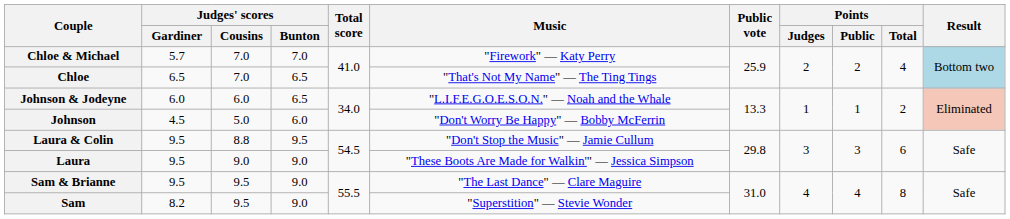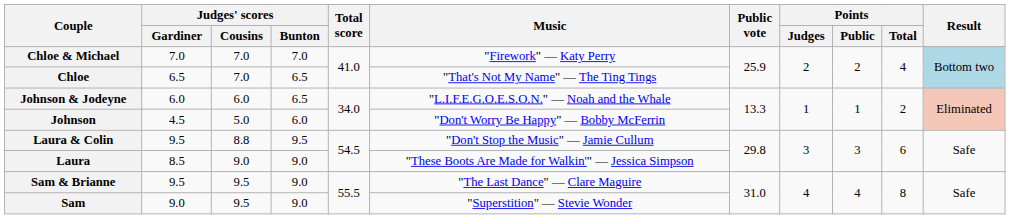 <table class="wikitable sortable" style="text-align:center; font-size:90%; width:90%">
 <tr>
 <th scope="col" rowspan=2>Couple</th>
 <th scope="col" colspan=3 class="unsortable">Judges' scores</th>
 <th scope="col" rowspan=2>Total<br>score</th>
 <th scope="col" rowspan=2 class="unsortable">Music</th>
 <th scope="col" rowspan=2>Public<br>vote</th>
 <th scope="col" colspan=3 class="unsortable">Points</th>
 <th scope="col" rowspan=2 class="unsortable">Result</th>
 </tr>
 <tr>
 <th class="unsortable">Gardiner</th>
 <th class="unsortable">Cousins</th>
 <th class="unsortable">Bunton</th>
 <th class="unsortable">Judges</th>
 <th class="unsortable">Public</th>
 <th>Total</th>
 </tr>
 <tr>
 <th scope="row">Chloe & Michael</th>
-<td>5.7</td>
+<td>7.0</td>
 <td>7.0</td>
 <td>7.0</td>
 <td rowspan="2">41.0</td>
 <td>"<a href='#'>Firework</a>" — <a href='#'>Katy Perry</a></td>
 <td rowspan="2">25.9</td>
 <td rowspan="2">2</td>
 <td rowspan="2">2</td>
 <td rowspan=2>4</td>
 <td rowspan="2" bgcolor=lightblue>Bottom two</td>
 </tr>
 <tr>
 <th scope="row">Chloe</th>
 <td>6.5</td>
 <td>7.0</td>
 <td>6.5</td>
 <td>"<a href='#'>That's Not My Name</a>" — <a href='#'>The Ting Tings</a></td>
 </tr>
 <tr>
 <th scope="row">Johnson & Jodeyne</th>
 <td>6.0</td>
 <td>6.0</td>
 <td>6.5</td>
 <td rowspan="2">34.0</td>
 <td>"<a href='#'>L.I.F.E.G.O.E.S.O.N.</a>" — <a href='#'>Noah and the Whale</a></td>
 <td rowspan="2">13.3</td>
 <td rowspan="2">1</td>
 <td rowspan="2">1</td>
 <td rowspan=2>2</td>
 <td rowspan="2" bgcolor="f4c7b8">Eliminated</td>
 </tr>
 <tr>
 <th scope="row">Johnson</th>
 <td>4.5</td>
 <td>5.0</td>
 <td>6.0</td>
 <td>"<a href='#'>Don't Worry Be Happy</a>" — <a href='#'>Bobby McFerrin</a></td>
 </tr>
 <tr>
 <th scope="row">Laura & Colin</th>
 <td>9.5</td>
 <td>8.8</td>
 <td>9.5</td>
 <td rowspan="2">54.5</td>
 <td>"<a href='#'>Don't Stop the Music</a>" — <a href='#'>Jamie Cullum</a></td>
 <td rowspan="2">29.8</td>
 <td rowspan="2">3</td>
 <td rowspan="2">3</td>
 <td rowspan=2>6</td>
 <td rowspan="2">Safe</td>
 </tr>
 <tr>
 <th scope="row">Laura</th>
-<td>9.5</td>
+<td>8.5</td>
 <td>9.0</td>
 <td>9.0</td>
 <td>"<a href='#'>These Boots Are Made for Walkin'</a>" — <a href='#'>Jessica Simpson</a></td>
 </tr>
 <tr>
 <th scope="row">Sam & Brianne</th>
 <td>9.5</td>
 <td>9.5</td>
 <td>9.0</td>
 <td rowspan="2">55.5</td>
 <td>"<a href='#'>The Last Dance</a>" — <a href='#'>Clare Maguire</a></td>
 <td rowspan="2">31.0</td>
 <td rowspan="2">4</td>
 <td rowspan="2">4</td>
 <td rowspan=2>8</td>
 <td rowspan="2">Safe</td>
 </tr>
 <tr>
 <th scope="row">Sam</th>
-<td>8.2</td>
+<td>9.0</td>
 <td>9.5</td>
 <td>9.0</td>
 <td>"<a href='#'>Superstition</a>" — <a href='#'>Stevie Wonder</a></td>
 </tr>
 </table>
